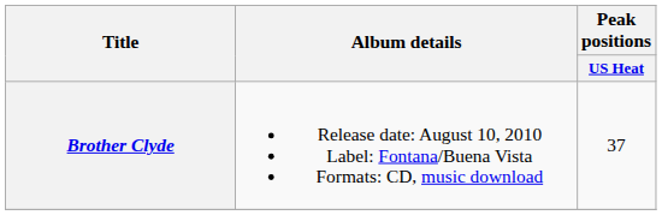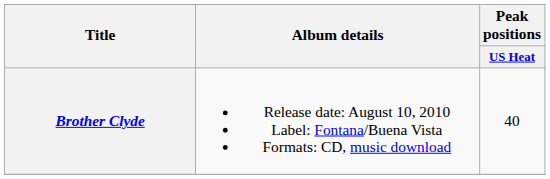 <table class="wikitable plainrowheaders" style="text-align:center">
 <tr>
 <th rowspan="2" style="width:12em;">Title</th>
 <th rowspan="2" style="width:18em;">Album details</th>
 <th colspan="1">Peak positions</th>
 </tr>
 <tr style="font-size:smaller;">
 <th width="50"><a href='#'>US Heat</a><br></th>
 </tr>
 <tr>
 <th scope="row"><em><a href='#'>Brother Clyde</a></em></th>
 <td><br><ul><li>Release date: August 10, 2010</li><li>Label: <a href='#'>Fontana</a>/Buena Vista</li><li>Formats: CD, <a href='#'>music download</a></li></ul></td>
-<td>37</td>
+<td>40</td>
 </tr>
 <tr>
 </tr>
 </table>
